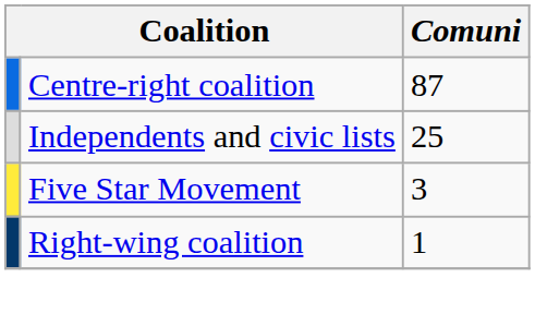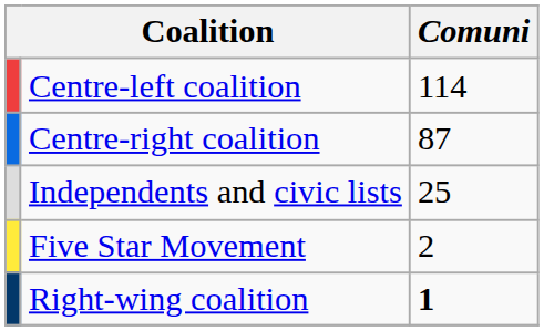 <table class="wikitable">
 <tr>
 <th colspan=2>Coalition</th>
 <th><em>Comuni</em></th>
+</tr>
+<tr>
+<td bgcolor="#EF3E3E"></td>
+<td><a href='#'>Centre-left coalition</a></td>
+<td>114</td>
 </tr>
 <tr>
 <td bgcolor="#0A6BE1"></td>
 <td><a href='#'>Centre-right coalition</a></td>
 <td>87</td>
 </tr>
 <tr>
 <td bgcolor="#DDDDDD"></td>
 <td><a href='#'>Independents</a> and <a href='#'>civic lists</a></td>
 <td>25</td>
 </tr>
 <tr>
 <td bgcolor="#FFEB3B"></td>
 <td><a href='#'>Five Star Movement</a></td>
-<td>3</td>
+<td>2</td>
 </tr>
 <tr>
 <td bgcolor="#03386A"></td>
 <td><a href='#'>Right-wing coalition</a></td>
-<td>1</td>
+<td><strong>1</strong></td>
 </tr>
 <tr>
 </tr>
 </table>
